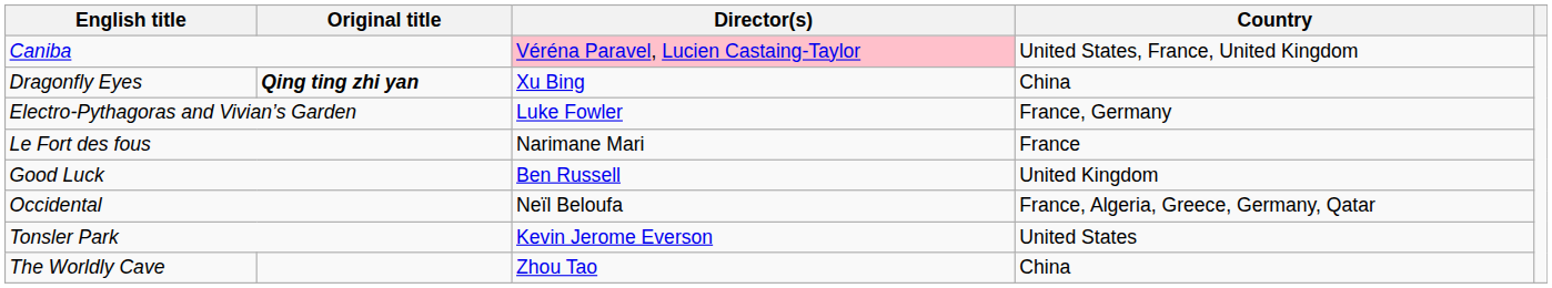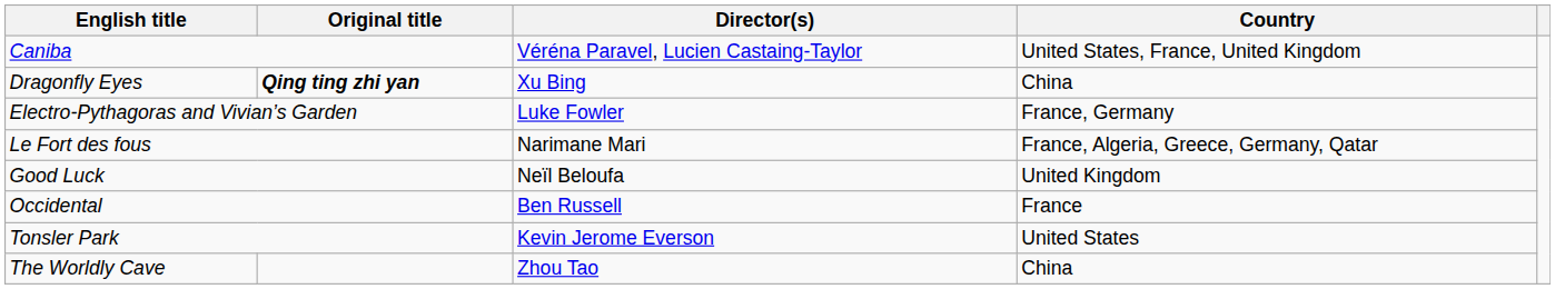 <table class="wikitable" width="100%">
 <tr>
 <th>English title</th>
 <th>Original title</th>
 <th>Director(s)</th>
 <th>Country</th>
 <th></th>
 </tr>
 <tr>
 <td colspan=2><em><a href='#'>Caniba</a></em></td>
-<td style="background: pink;"><a href='#'>Véréna Paravel</a>, <a href='#'>Lucien Castaing-Taylor</a></td>
+<td><a href='#'>Véréna Paravel</a>, <a href='#'>Lucien Castaing-Taylor</a></td>
 <td>United States, France, United Kingdom</td>
 <td rowspan=8></td>
 </tr>
 <tr>
 <td><em>Dragonfly Eyes</em></td>
 <td><strong><em>Qing ting zhi yan</em></strong></td>
 <td><a href='#'>Xu Bing</a></td>
 <td>China</td>
 </tr>
 <tr>
 <td colspan=2><em>Electro-Pythagoras and Vivian’s Garden</em></td>
 <td><a href='#'>Luke Fowler</a></td>
 <td>France, Germany</td>
 </tr>
 <tr>
 <td colspan=2><em>Le Fort des fous</em></td>
 <td>Narimane Mari</td>
-<td>France</td>
+<td>France, Algeria, Greece, Germany, Qatar</td>
 </tr>
 <tr>
 <td colspan=2><em>Good Luck</em></td>
-<td><a href='#'>Ben Russell</a></td>
+<td>Neïl Beloufa</td>
 <td>United Kingdom</td>
 </tr>
 <tr>
 <td colspan=2><em>Occidental</em></td>
-<td>Neïl Beloufa</td>
-<td>France, Algeria, Greece, Germany, Qatar</td>
+<td><a href='#'>Ben Russell</a></td>
+<td>France</td>
 </tr>
 <tr>
 <td colspan=2><em>Tonsler Park</em></td>
 <td><a href='#'>Kevin Jerome Everson</a></td>
 <td>United States</td>
 </tr>
 <tr>
 <td><em>The Worldly Cave</em></td>
 <td></td>
 <td><a href='#'>Zhou Tao</a></td>
 <td>China</td>
 </tr>
 </table>
